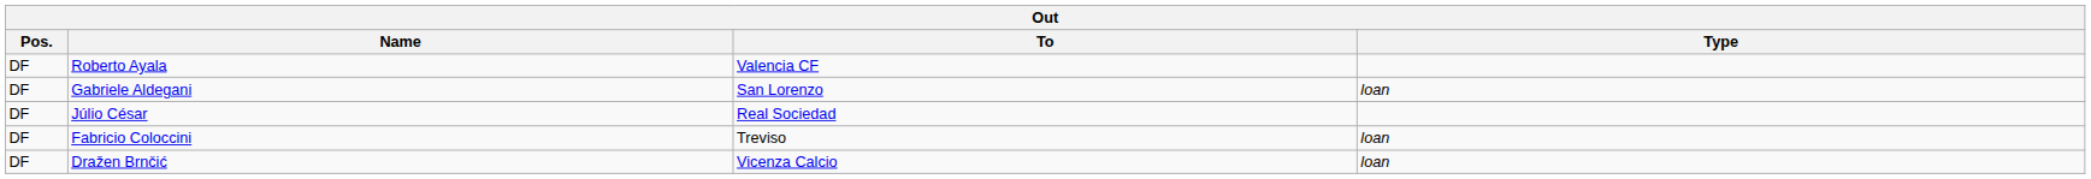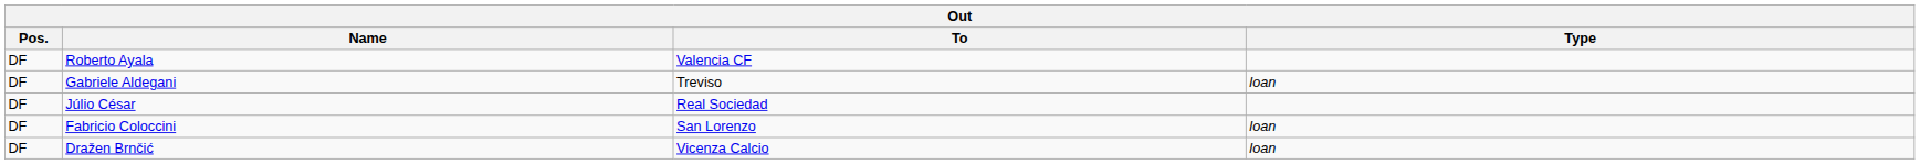 <table class="wikitable" style="font-size:90%;width:99%;">
 <tr>
 <th colspan="4">Out</th>
 </tr>
 <tr>
 <th width=3%>Pos.</th>
 <th width=32%>Name</th>
 <th width=30%>To</th>
 <th width=35%>Type</th>
 </tr>
 <tr>
 <td>DF</td>
 <td><a href='#'>Roberto Ayala</a></td>
 <td><a href='#'>Valencia CF</a></td>
 <td></td>
 </tr>
 <tr>
 <td>DF</td>
 <td><a href='#'>Gabriele Aldegani</a></td>
-<td><a href='#'>San Lorenzo</a></td>
+<td>Treviso</td>
 <td><em>loan</em></td>
 </tr>
 <tr>
 <td>DF</td>
 <td><a href='#'>Júlio César</a></td>
 <td><a href='#'>Real Sociedad</a></td>
 <td></td>
 </tr>
 <tr>
 <td>DF</td>
 <td><a href='#'>Fabricio Coloccini</a></td>
-<td>Treviso</td>
+<td><a href='#'>San Lorenzo</a></td>
 <td><em>loan</em></td>
 </tr>
 <tr>
 <td>DF</td>
 <td><a href='#'>Dražen Brnčić</a></td>
 <td><a href='#'>Vicenza Calcio</a></td>
 <td><em>loan</em></td>
 </tr>
 </table>
